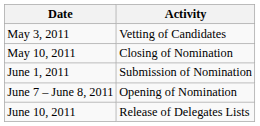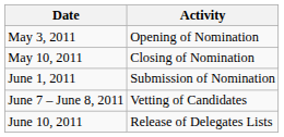 <table class="wikitable">
 <tr>
 <th>Date</th>
 <th>Activity</th>
 </tr>
 <tr>
 <td>May 3, 2011</td>
-<td>Vetting of Candidates</td>
+<td>Opening of Nomination</td>
 </tr>
 <tr>
 <td>May 10, 2011</td>
 <td>Closing of Nomination</td>
 </tr>
 <tr>
 <td>June 1, 2011</td>
 <td>Submission of Nomination</td>
 </tr>
 <tr>
 <td>June 7 – June 8, 2011</td>
-<td>Opening of Nomination</td>
+<td>Vetting of Candidates</td>
 </tr>
 <tr>
 <td>June 10, 2011</td>
 <td>Release of Delegates Lists</td>
 </tr>
 </table>
